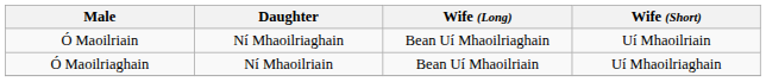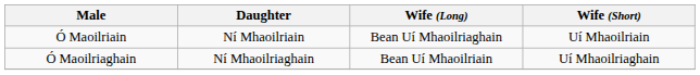 <table class="wikitable" style="text-align:right">
 <tr>
 <th width=20%>Male</th>
 <th width=20%>Daughter</th>
 <th width=20%>Wife <em><small>(Long)</small></em></th>
 <th width=20%>Wife <em><small>(Short)</small></em></th>
 </tr>
 <tr>
 <td align="center">Ó Maoilriain</td>
-<td align="center">Ní Mhaoilriaghain</td>
+<td align="center">Ní Mhaoilriain</td>
 <td align="center">Bean Uí Mhaoilriaghain</td>
 <td align="center">Uí Mhaoilriain</td>
 </tr>
 <tr>
 <td align="center">Ó Maoilriaghain</td>
-<td align="center">Ní Mhaoilriain</td>
+<td align="center">Ní Mhaoilriaghain</td>
 <td align="center">Bean Uí Mhaoilriain</td>
 <td align="center">Uí Mhaoilriaghain</td>
 </tr>
 <tr>
 </tr>
 </table>
